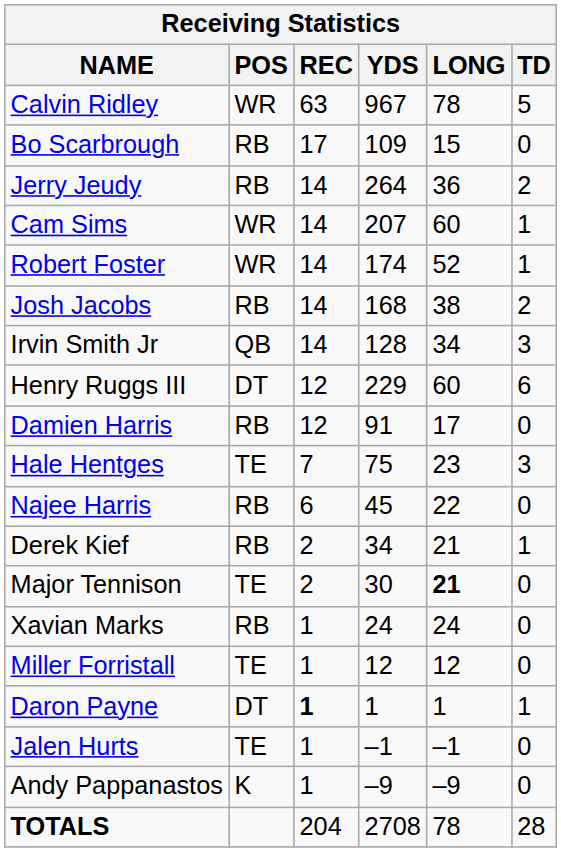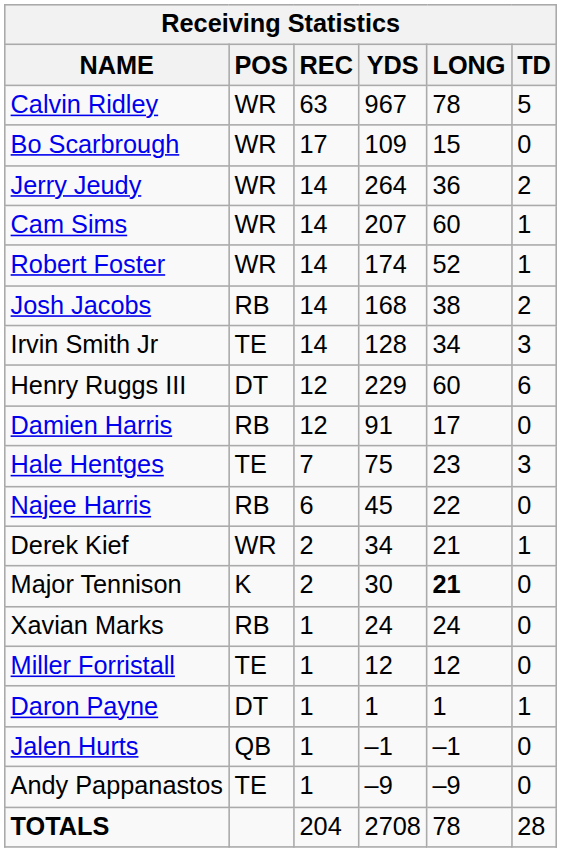 <table class="wikitable sortable collapsible collapsed">
 <tr>
 <th colspan="7">Receiving Statistics</th>
 </tr>
 <tr>
 <th>NAME</th>
 <th>POS</th>
 <th>REC</th>
 <th>YDS</th>
 <th>LONG</th>
 <th>TD</th>
 </tr>
 <tr>
 <td><a href='#'>Calvin Ridley</a></td>
 <td>WR</td>
 <td>63</td>
 <td>967</td>
 <td>78</td>
 <td>5</td>
 </tr>
 <tr>
 <td><a href='#'>Bo Scarbrough</a></td>
-<td>RB</td>
+<td>WR</td>
 <td>17</td>
 <td>109</td>
 <td>15</td>
 <td>0</td>
 </tr>
 <tr>
 <td><a href='#'>Jerry Jeudy</a></td>
-<td>RB</td>
+<td>WR</td>
 <td>14</td>
 <td>264</td>
 <td>36</td>
 <td>2</td>
 </tr>
 <tr>
 <td><a href='#'>Cam Sims</a></td>
 <td>WR</td>
 <td>14</td>
 <td>207</td>
 <td>60</td>
 <td>1</td>
 </tr>
 <tr>
 <td><a href='#'>Robert Foster</a></td>
 <td>WR</td>
 <td>14</td>
 <td>174</td>
 <td>52</td>
 <td>1</td>
 </tr>
 <tr>
 <td><a href='#'>Josh Jacobs</a></td>
 <td>RB</td>
 <td>14</td>
 <td>168</td>
 <td>38</td>
 <td>2</td>
 </tr>
 <tr>
 <td>Irvin Smith Jr</td>
-<td>QB</td>
+<td>TE</td>
 <td>14</td>
 <td>128</td>
 <td>34</td>
 <td>3</td>
 </tr>
 <tr>
 <td>Henry Ruggs III</td>
 <td>DT</td>
 <td>12</td>
 <td>229</td>
 <td>60</td>
 <td>6</td>
 </tr>
 <tr>
 <td><a href='#'>Damien Harris</a></td>
 <td>RB</td>
 <td>12</td>
 <td>91</td>
 <td>17</td>
 <td>0</td>
 </tr>
 <tr>
 <td><a href='#'>Hale Hentges</a></td>
 <td>TE</td>
 <td>7</td>
 <td>75</td>
 <td>23</td>
 <td>3</td>
 </tr>
 <tr>
 <td><a href='#'>Najee Harris</a></td>
 <td>RB</td>
 <td>6</td>
 <td>45</td>
 <td>22</td>
 <td>0</td>
 </tr>
 <tr>
 <td>Derek Kief</td>
-<td>RB</td>
+<td>WR</td>
 <td>2</td>
 <td>34</td>
 <td>21</td>
 <td>1</td>
 </tr>
 <tr>
 <td>Major Tennison</td>
-<td>TE</td>
+<td>K</td>
 <td>2</td>
 <td>30</td>
 <td><strong>21</strong></td>
 <td>0</td>
 </tr>
 <tr>
 <td>Xavian Marks</td>
 <td>RB</td>
 <td>1</td>
 <td>24</td>
 <td>24</td>
 <td>0</td>
 </tr>
 <tr>
 <td><a href='#'>Miller Forristall</a></td>
 <td>TE</td>
 <td>1</td>
 <td>12</td>
 <td>12</td>
 <td>0</td>
 </tr>
 <tr>
 <td><a href='#'>Daron Payne</a></td>
 <td>DT</td>
-<td><strong>1</strong></td>
+<td>1</td>
 <td>1</td>
 <td>1</td>
 <td>1</td>
 </tr>
 <tr>
 <td><a href='#'>Jalen Hurts</a></td>
-<td>TE</td>
+<td>QB</td>
 <td>1</td>
 <td>–1</td>
 <td>–1</td>
 <td>0</td>
 </tr>
 <tr>
 <td>Andy Pappanastos</td>
-<td>K</td>
+<td>TE</td>
 <td>1</td>
 <td>–9</td>
 <td>–9</td>
 <td>0</td>
 </tr>
 <tr>
 <td><strong>TOTALS</strong></td>
 <td></td>
 <td>204</td>
 <td>2708</td>
 <td>78</td>
 <td>28</td>
 </tr>
 </table>
